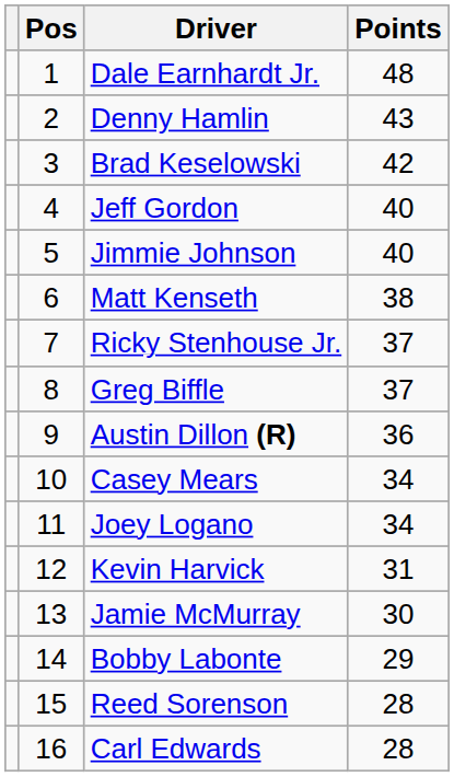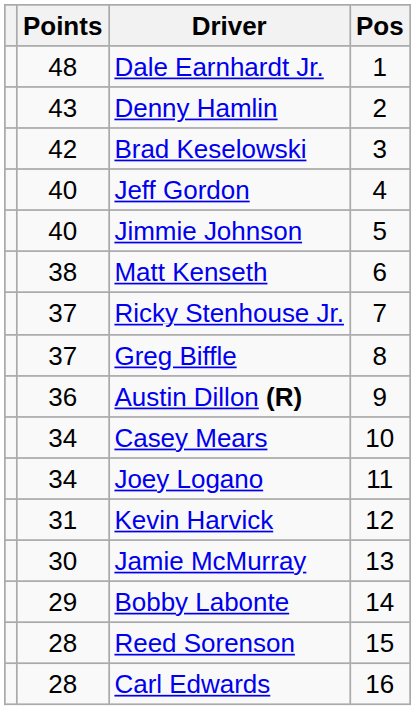 <table class="wikitable" style="font-size: 95%;">
 <tr>
 <th></th>
+<th>Points</th>
+<th>Driver</th>
 <th>Pos</th>
-<th>Driver</th>
-<th>Points</th>
 </tr>
 <tr>
 <td align="left"></td>
+<td style="text-align:center;">48</td>
+<td><a href='#'>Dale Earnhardt Jr.</a></td>
 <td style="text-align:center;">1</td>
-<td><a href='#'>Dale Earnhardt Jr.</a></td>
-<td style="text-align:center;">48</td>
 </tr>
 <tr>
 <td align="left"></td>
+<td style="text-align:center;">43</td>
+<td><a href='#'>Denny Hamlin</a></td>
 <td style="text-align:center;">2</td>
-<td><a href='#'>Denny Hamlin</a></td>
-<td style="text-align:center;">43</td>
 </tr>
 <tr>
 <td align="left"></td>
+<td style="text-align:center;">42</td>
+<td><a href='#'>Brad Keselowski</a></td>
 <td style="text-align:center;">3</td>
-<td><a href='#'>Brad Keselowski</a></td>
-<td style="text-align:center;">42</td>
 </tr>
 <tr>
 <td align="left"></td>
+<td style="text-align:center;">40</td>
+<td><a href='#'>Jeff Gordon</a></td>
 <td style="text-align:center;">4</td>
-<td><a href='#'>Jeff Gordon</a></td>
-<td style="text-align:center;">40</td>
 </tr>
 <tr>
 <td align="left"></td>
+<td style="text-align:center;">40</td>
+<td><a href='#'>Jimmie Johnson</a></td>
 <td style="text-align:center;">5</td>
-<td><a href='#'>Jimmie Johnson</a></td>
-<td style="text-align:center;">40</td>
 </tr>
 <tr>
 <td align="left"></td>
+<td style="text-align:center;">38</td>
+<td><a href='#'>Matt Kenseth</a></td>
 <td style="text-align:center;">6</td>
-<td><a href='#'>Matt Kenseth</a></td>
-<td style="text-align:center;">38</td>
 </tr>
 <tr>
 <td align="left"></td>
+<td style="text-align:center;">37</td>
+<td><a href='#'>Ricky Stenhouse Jr.</a></td>
 <td style="text-align:center;">7</td>
-<td><a href='#'>Ricky Stenhouse Jr.</a></td>
-<td style="text-align:center;">37</td>
 </tr>
 <tr>
 <td align="left"></td>
+<td style="text-align:center;">37</td>
+<td><a href='#'>Greg Biffle</a></td>
 <td style="text-align:center;">8</td>
-<td><a href='#'>Greg Biffle</a></td>
-<td style="text-align:center;">37</td>
 </tr>
 <tr>
 <td align="left"></td>
+<td style="text-align:center;">36</td>
+<td><a href='#'>Austin Dillon</a> <strong>(R)</strong></td>
 <td style="text-align:center;">9</td>
-<td><a href='#'>Austin Dillon</a> <strong>(R)</strong></td>
-<td style="text-align:center;">36</td>
 </tr>
 <tr>
 <td align="left"></td>
+<td style="text-align:center;">34</td>
+<td><a href='#'>Casey Mears</a></td>
 <td style="text-align:center;">10</td>
-<td><a href='#'>Casey Mears</a></td>
-<td style="text-align:center;">34</td>
 </tr>
 <tr>
 <td align="left"></td>
+<td style="text-align:center;">34</td>
+<td><a href='#'>Joey Logano</a></td>
 <td style="text-align:center;">11</td>
-<td><a href='#'>Joey Logano</a></td>
-<td style="text-align:center;">34</td>
 </tr>
 <tr>
 <td align="left"></td>
+<td style="text-align:center;">31</td>
+<td><a href='#'>Kevin Harvick</a></td>
 <td style="text-align:center;">12</td>
-<td><a href='#'>Kevin Harvick</a></td>
-<td style="text-align:center;">31</td>
 </tr>
 <tr>
 <td align="left"></td>
+<td style="text-align:center;">30</td>
+<td><a href='#'>Jamie McMurray</a></td>
 <td style="text-align:center;">13</td>
-<td><a href='#'>Jamie McMurray</a></td>
-<td style="text-align:center;">30</td>
 </tr>
 <tr>
 <td align="left"></td>
+<td style="text-align:center;">29</td>
+<td><a href='#'>Bobby Labonte</a></td>
 <td style="text-align:center;">14</td>
-<td><a href='#'>Bobby Labonte</a></td>
-<td style="text-align:center;">29</td>
 </tr>
 <tr>
 <td align="left"></td>
+<td style="text-align:center;">28</td>
+<td><a href='#'>Reed Sorenson</a></td>
 <td style="text-align:center;">15</td>
-<td><a href='#'>Reed Sorenson</a></td>
-<td style="text-align:center;">28</td>
 </tr>
 <tr>
 <td align="left"></td>
+<td style="text-align:center;">28</td>
+<td><a href='#'>Carl Edwards</a></td>
 <td style="text-align:center;">16</td>
-<td><a href='#'>Carl Edwards</a></td>
-<td style="text-align:center;">28</td>
 </tr>
 </table>
